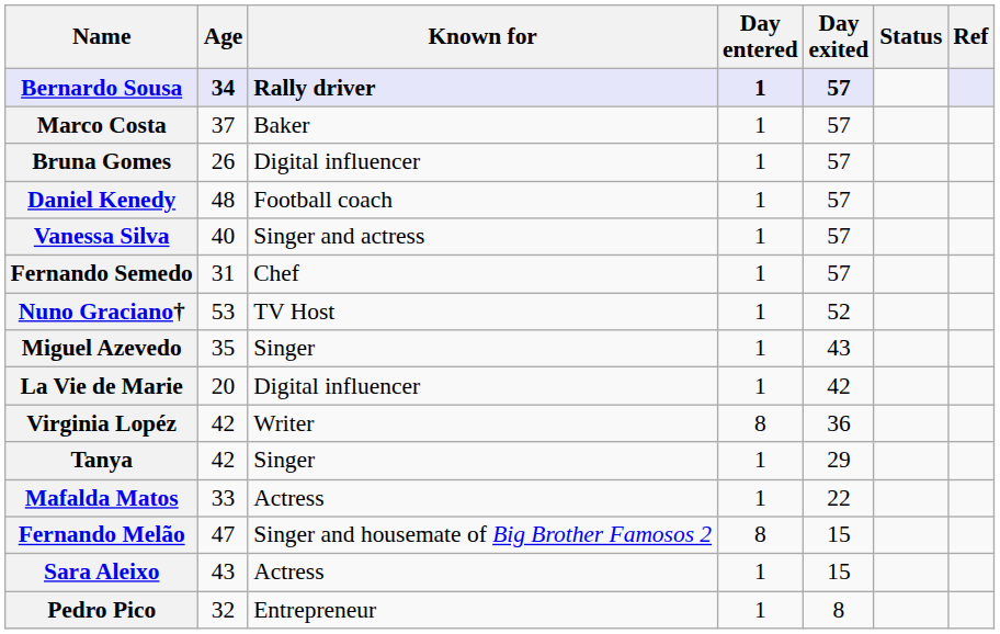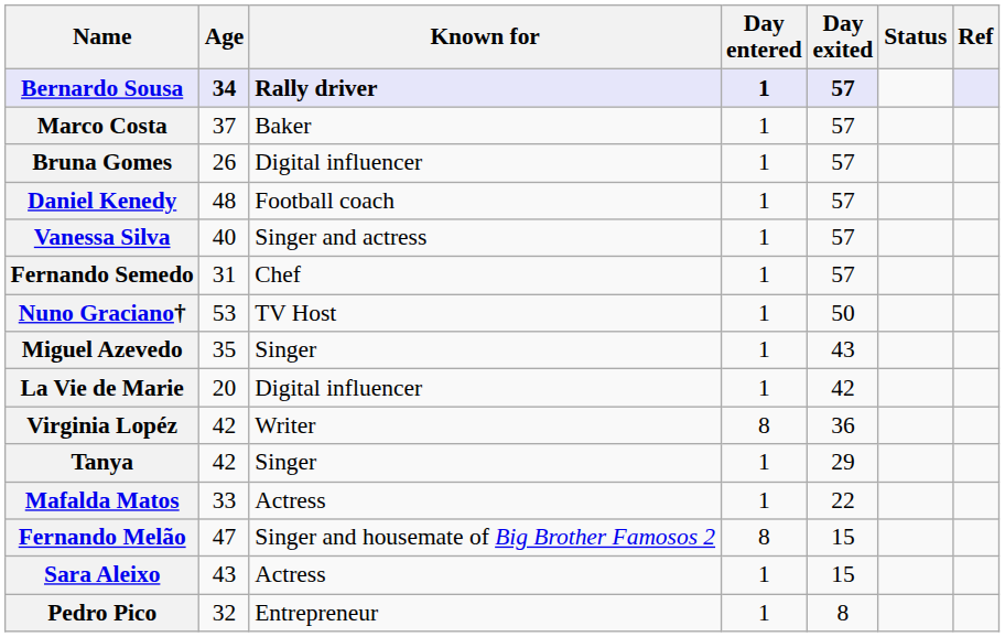 <table class="wikitable sortable">
 <tr>
 <th>Name</th>
 <th>Age</th>
 <th>Known for</th>
 <th>Day<br>entered</th>
 <th>Day<br>exited</th>
 <th>Status</th>
 <th>Ref</th>
 </tr>
 <tr>
 <td style="text-align:center" bgcolor="E6E6FA"><strong><a href='#'>Bernardo Sousa</a></strong></td>
 <td style="text-align:center" bgcolor="E6E6FA"><strong>34</strong></td>
 <td bgcolor="E6E6FA"><strong>Rally driver</strong></td>
 <td style="text-align:center" bgcolor="E6E6FA"><strong>1</strong></td>
 <td style="text-align:center" bgcolor="E6E6FA"><strong>57</strong></td>
 <td></td>
 <td style="text-align: center" bgcolor="E6E6FA"></td>
 </tr>
 <tr>
 <th>Marco Costa</th>
 <td style="text-align:center">37</td>
 <td>Baker</td>
 <td style="text-align:center">1</td>
 <td style="text-align:center">57</td>
 <td></td>
 <td style="text-align: center"></td>
 </tr>
 <tr>
 <th>Bruna Gomes</th>
 <td style="text-align:center">26</td>
 <td>Digital influencer</td>
 <td style="text-align:center">1</td>
 <td style="text-align:center">57</td>
 <td></td>
 <td style="text-align: center"></td>
 </tr>
 <tr>
 <th><a href='#'>Daniel Kenedy</a></th>
 <td style="text-align:center">48</td>
 <td>Football coach</td>
 <td style="text-align:center">1</td>
 <td style="text-align:center">57</td>
 <td></td>
 <td style="text-align: center"></td>
 </tr>
 <tr>
 <th><a href='#'>Vanessa Silva</a></th>
 <td style="text-align:center">40</td>
 <td>Singer and actress</td>
 <td style="text-align:center">1</td>
 <td style="text-align:center">57</td>
 <td></td>
 <td style="text-align: center"></td>
 </tr>
 <tr>
 <th>Fernando Semedo</th>
 <td style="text-align:center">31</td>
 <td>Chef</td>
 <td style="text-align:center">1</td>
 <td style="text-align:center">57</td>
 <td></td>
 <td style="text-align: center"></td>
 </tr>
 <tr>
 <th><a href='#'>Nuno Graciano</a>†</th>
 <td style="text-align:center">53</td>
 <td>TV Host</td>
 <td style="text-align:center">1</td>
-<td style="text-align:center">52</td>
+<td style="text-align:center">50</td>
 <td></td>
 <td style="text-align: center"></td>
 </tr>
 <tr>
 <th>Miguel Azevedo</th>
 <td style="text-align:center">35</td>
 <td>Singer</td>
 <td style="text-align:center">1</td>
 <td style="text-align:center">43</td>
 <td></td>
 <td style="text-align: center"></td>
 </tr>
 <tr>
 <th>La Vie de Marie</th>
 <td style="text-align:center">20</td>
 <td>Digital influencer</td>
 <td style="text-align:center">1</td>
 <td style="text-align:center">42</td>
 <td></td>
 <td style="text-align: center"></td>
 </tr>
 <tr>
 <th>Virginia Lopéz</th>
 <td style="text-align:center">42</td>
 <td>Writer</td>
 <td style="text-align:center">8</td>
 <td style="text-align:center">36</td>
 <td></td>
 <td style="text-align: center"></td>
 </tr>
 <tr>
 <th>Tanya</th>
 <td style="text-align:center">42</td>
 <td>Singer</td>
 <td style="text-align:center">1</td>
 <td style="text-align:center">29</td>
 <td></td>
 <td style="text-align: center"></td>
 </tr>
 <tr>
 <th><a href='#'>Mafalda Matos</a></th>
 <td style="text-align:center">33</td>
 <td>Actress</td>
 <td style="text-align:center">1</td>
 <td style="text-align:center">22</td>
 <td></td>
 <td style="text-align: center"></td>
 </tr>
 <tr>
 <th><a href='#'>Fernando Melão</a></th>
 <td style="text-align:center">47</td>
 <td>Singer and housemate of <em><a href='#'>Big Brother Famosos 2</a></em></td>
 <td style="text-align:center">8</td>
 <td style="text-align:center">15</td>
 <td></td>
 <td style="text-align: center"></td>
 </tr>
 <tr>
 <th><a href='#'>Sara Aleixo</a></th>
 <td style="text-align:center">43</td>
 <td>Actress</td>
 <td style="text-align:center">1</td>
 <td style="text-align:center">15</td>
 <td></td>
 <td style="text-align: center"></td>
 </tr>
 <tr>
 <th>Pedro Pico</th>
 <td style="text-align:center">32</td>
 <td>Entrepreneur</td>
 <td style="text-align:center">1</td>
 <td style="text-align:center">8</td>
 <td></td>
 <td style="text-align: center"></td>
 </tr>
 </table>
